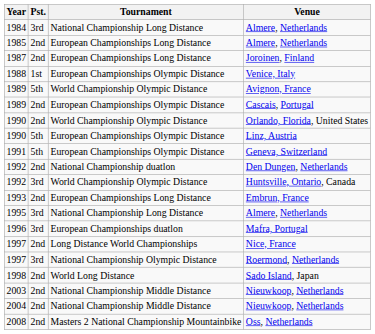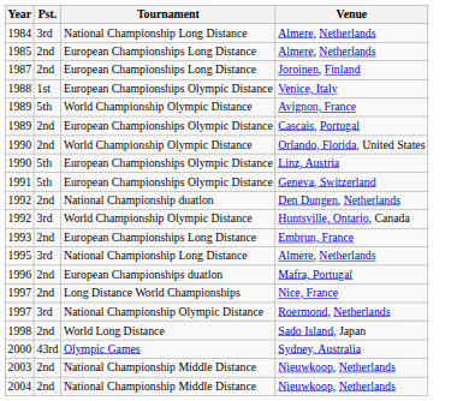 <table class=wikitable>
 <tr>
 <th>Year</th>
 <th>Pst.</th>
 <th>Tournament</th>
 <th>Venue</th>
 </tr>
 <tr>
 <td>1984</td>
 <td>3rd</td>
 <td>National Championship Long Distance</td>
 <td><a href='#'>Almere</a>, <a href='#'>Netherlands</a></td>
 </tr>
 <tr>
 <td>1985</td>
 <td>2nd</td>
 <td>European Championships Long Distance</td>
 <td><a href='#'>Almere</a>, <a href='#'>Netherlands</a></td>
 </tr>
 <tr>
 <td>1987</td>
 <td>2nd</td>
 <td>European Championships Long Distance</td>
 <td><a href='#'>Joroinen</a>, <a href='#'>Finland</a></td>
 </tr>
 <tr>
 <td>1988</td>
 <td>1st</td>
 <td>European Championships Olympic Distance</td>
 <td><a href='#'>Venice, Italy</a></td>
 </tr>
 <tr>
 <td>1989</td>
 <td>5th</td>
 <td>World Championship Olympic Distance</td>
 <td><a href='#'>Avignon, France</a></td>
 </tr>
 <tr>
 <td>1989</td>
 <td>2nd</td>
 <td>European Championships Olympic Distance</td>
 <td><a href='#'>Cascais</a>, <a href='#'>Portugal</a></td>
 </tr>
 <tr>
 <td>1990</td>
 <td>2nd</td>
 <td>World Championship Olympic Distance</td>
 <td><a href='#'>Orlando, Florida</a>, United States</td>
 </tr>
 <tr>
 <td>1990</td>
 <td>5th</td>
 <td>European Championships Olympic Distance</td>
 <td><a href='#'>Linz, Austria</a></td>
 </tr>
 <tr>
 <td>1991</td>
 <td>5th</td>
 <td>European Championships Olympic Distance</td>
 <td><a href='#'>Geneva, Switzerland</a></td>
 </tr>
 <tr>
 <td>1992</td>
 <td>2nd</td>
 <td>National Championship duatlon</td>
 <td><a href='#'>Den Dungen</a>, <a href='#'>Netherlands</a></td>
 </tr>
 <tr>
 <td>1992</td>
 <td>3rd</td>
 <td>World Championship Olympic Distance</td>
 <td><a href='#'>Huntsville, Ontario</a>, Canada</td>
 </tr>
 <tr>
 <td>1993</td>
 <td>2nd</td>
 <td>European Championships Long Distance</td>
 <td><a href='#'>Embrun, France</a></td>
 </tr>
 <tr>
 <td>1995</td>
 <td>3rd</td>
 <td>National Championship Long Distance</td>
 <td><a href='#'>Almere</a>, <a href='#'>Netherlands</a></td>
 </tr>
 <tr>
 <td>1996</td>
-<td>3rd</td>
+<td>2nd</td>
 <td>European Championships duatlon</td>
 <td><a href='#'>Mafra, Portugal</a></td>
 </tr>
 <tr>
 <td>1997</td>
 <td>2nd</td>
 <td>Long Distance World Championships</td>
 <td><a href='#'>Nice, France</a></td>
 </tr>
 <tr>
 <td>1997</td>
 <td>3rd</td>
 <td>National Championship Olympic Distance</td>
 <td><a href='#'>Roermond</a>, <a href='#'>Netherlands</a></td>
 </tr>
 <tr>
 <td>1998</td>
 <td>2nd</td>
 <td>World Long Distance</td>
 <td><a href='#'>Sado Island</a>, Japan</td>
 </tr>
 <tr>
+<td>2000</td>
+<td>43rd</td>
+<td><a href='#'>Olympic Games</a></td>
+<td><a href='#'>Sydney, Australia</a></td>
+</tr>
+<tr>
 <td>2003</td>
 <td>2nd</td>
 <td>National Championship Middle Distance</td>
 <td><a href='#'>Nieuwkoop</a>, <a href='#'>Netherlands</a></td>
 </tr>
 <tr>
 <td>2004</td>
 <td>2nd</td>
 <td>National Championship Middle Distance</td>
 <td><a href='#'>Nieuwkoop</a>, <a href='#'>Netherlands</a></td>
 </tr>
-<tr>
-<td>2008</td>
-<td>2nd</td>
-<td>Masters 2 National Championship Mountainbike</td>
-<td><a href='#'>Oss</a>, <a href='#'>Netherlands</a></td>
-</tr>
 </table>
